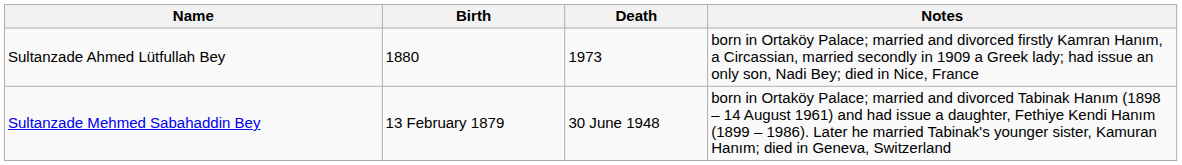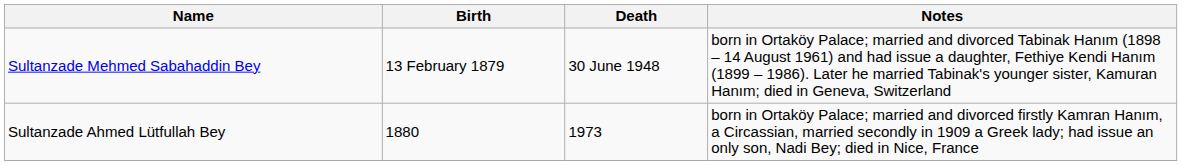 <table class="wikitable">
 <tr>
 <th>Name</th>
 <th>Birth</th>
 <th>Death</th>
 <th style="width:40%;">Notes</th>
 </tr>
 <tr>
+<td><a href='#'>Sultanzade Mehmed Sabahaddin Bey</a></td>
+<td>13 February 1879</td>
+<td>30 June 1948</td>
+<td>born in Ortaköy Palace; married and divorced Tabinak Hanım (1898 – 14 August 1961) and had issue a daughter, Fethiye Kendi Hanım (1899 – 1986). Later he married Tabinak's younger sister, Kamuran Hanım; died in Geneva, Switzerland</td>
+</tr>
+<tr>
 <td>Sultanzade Ahmed Lütfullah Bey</td>
 <td>1880</td>
 <td>1973</td>
 <td>born in Ortaköy Palace; married and divorced firstly Kamran Hanım, a Circassian, married secondly in 1909 a Greek lady; had issue an only son, Nadi Bey; died in Nice, France</td>
 </tr>
 <tr>
-<td><a href='#'>Sultanzade Mehmed Sabahaddin Bey</a></td>
-<td>13 February 1879</td>
-<td>30 June 1948</td>
-<td>born in Ortaköy Palace; married and divorced Tabinak Hanım (1898 – 14 August 1961) and had issue a daughter, Fethiye Kendi Hanım (1899 – 1986). Later he married Tabinak's younger sister, Kamuran Hanım; died in Geneva, Switzerland</td>
-</tr>
-<tr>
 </tr>
 </table>
